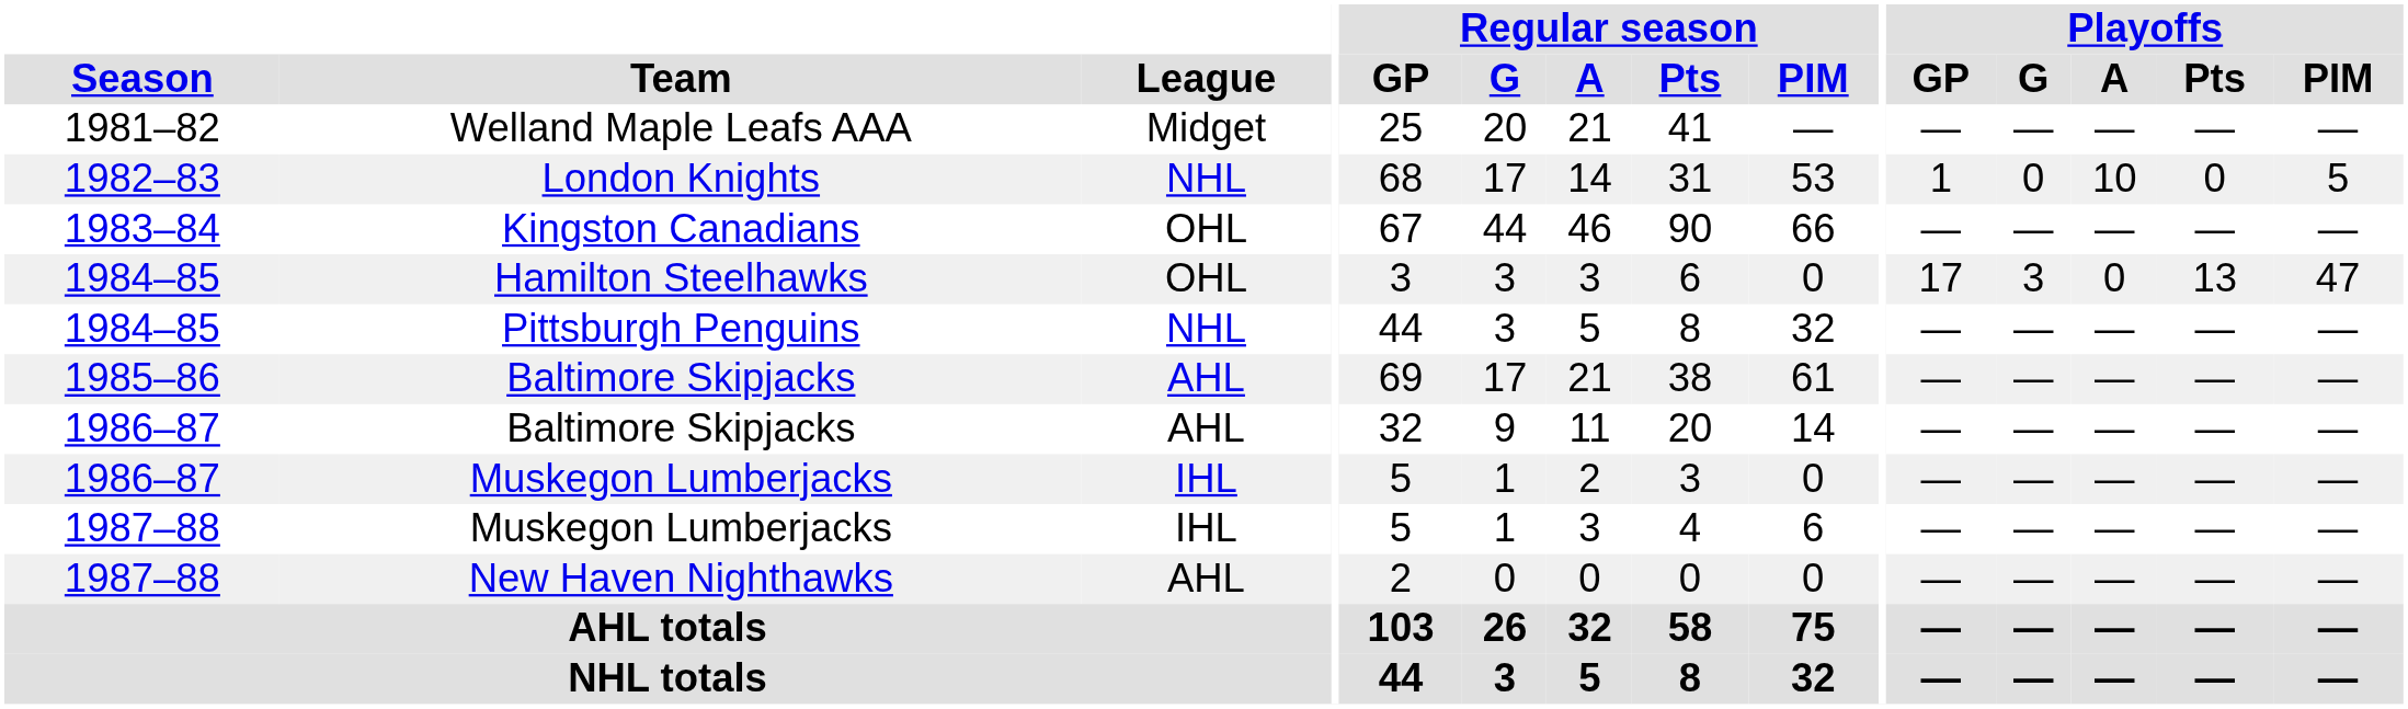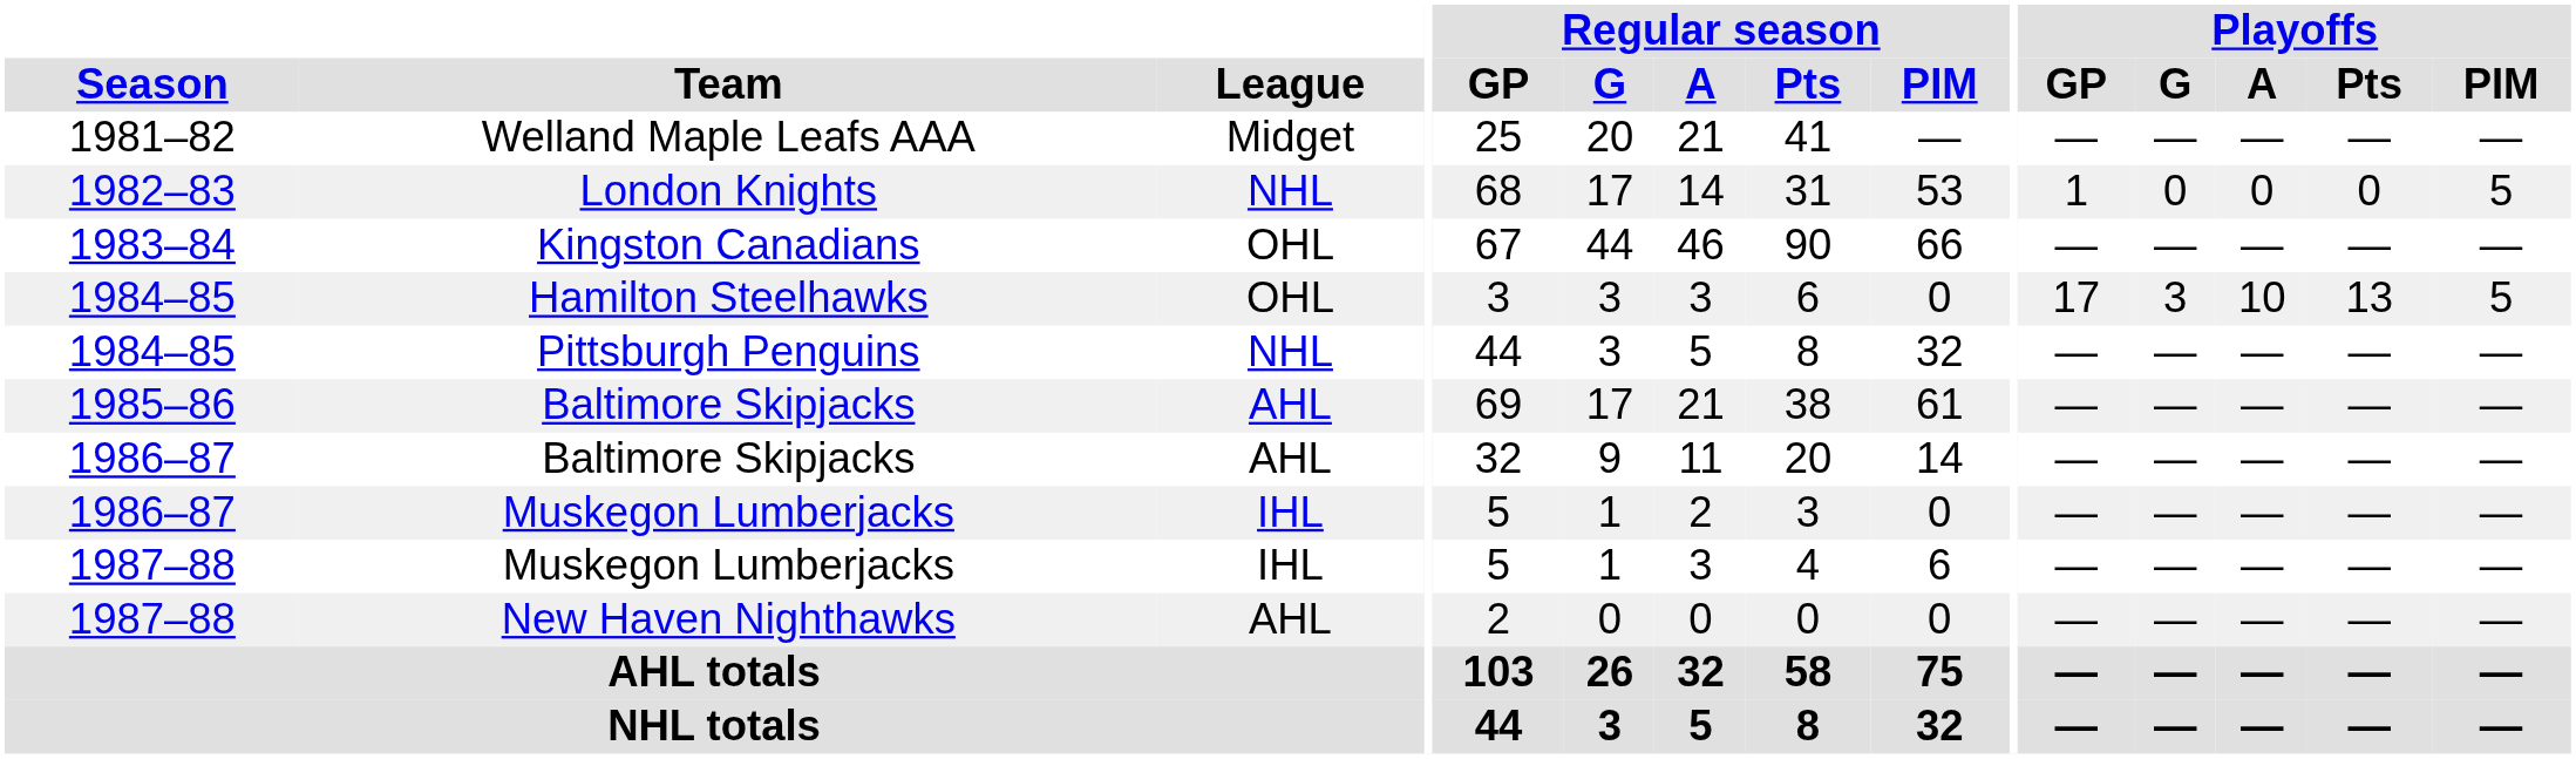 <table border="0" cellpadding="1" cellspacing="0" style="text-align:center; width:60em">
 <tr bgcolor="#e0e0e0">
 <th colspan="3" bgcolor="#ffffff"></th>
 <th rowspan="100" bgcolor="#ffffff"></th>
 <th colspan="5"><a href='#'>Regular season</a></th>
 <th rowspan="100" bgcolor="#ffffff"></th>
 <th colspan="5"><a href='#'>Playoffs</a></th>
 </tr>
 <tr bgcolor="#e0e0e0">
 <th><a href='#'>Season</a></th>
 <th>Team</th>
 <th>League</th>
 <th>GP</th>
 <th><a href='#'>G</a></th>
 <th><a href='#'>A</a></th>
 <th><a href='#'>Pts</a></th>
 <th><a href='#'>PIM</a></th>
 <th>GP</th>
 <th>G</th>
 <th>A</th>
 <th>Pts</th>
 <th>PIM</th>
 </tr>
 <tr>
 <td>1981–82</td>
 <td>Welland Maple Leafs AAA</td>
 <td>Midget</td>
 <td>25</td>
 <td>20</td>
 <td>21</td>
 <td>41</td>
 <td>—</td>
 <td>—</td>
 <td>—</td>
 <td>—</td>
 <td>—</td>
 <td>—</td>
 </tr>
 <tr bgcolor="#f0f0f0">
 <td><a href='#'>1982–83</a></td>
 <td><a href='#'>London Knights</a></td>
 <td><a href='#'>NHL</a></td>
 <td>68</td>
 <td>17</td>
 <td>14</td>
 <td>31</td>
 <td>53</td>
 <td>1</td>
 <td>0</td>
-<td>10</td>
+<td>0</td>
 <td>0</td>
 <td>5</td>
 </tr>
 <tr>
 <td><a href='#'>1983–84</a></td>
 <td><a href='#'>Kingston Canadians</a></td>
 <td>OHL</td>
 <td>67</td>
 <td>44</td>
 <td>46</td>
 <td>90</td>
 <td>66</td>
 <td>—</td>
 <td>—</td>
 <td>—</td>
 <td>—</td>
 <td>—</td>
 </tr>
 <tr bgcolor="#f0f0f0">
 <td><a href='#'>1984–85</a></td>
 <td><a href='#'>Hamilton Steelhawks</a></td>
 <td>OHL</td>
 <td>3</td>
 <td>3</td>
 <td>3</td>
 <td>6</td>
 <td>0</td>
 <td>17</td>
 <td>3</td>
-<td>0</td>
+<td>10</td>
 <td>13</td>
-<td>47</td>
+<td>5</td>
 </tr>
 <tr>
 <td><a href='#'>1984–85</a></td>
 <td><a href='#'>Pittsburgh Penguins</a></td>
 <td><a href='#'>NHL</a></td>
 <td>44</td>
 <td>3</td>
 <td>5</td>
 <td>8</td>
 <td>32</td>
 <td>—</td>
 <td>—</td>
 <td>—</td>
 <td>—</td>
 <td>—</td>
 </tr>
 <tr bgcolor="#f0f0f0">
 <td><a href='#'>1985–86</a></td>
 <td><a href='#'>Baltimore Skipjacks</a></td>
 <td><a href='#'>AHL</a></td>
 <td>69</td>
 <td>17</td>
 <td>21</td>
 <td>38</td>
 <td>61</td>
 <td>—</td>
 <td>—</td>
 <td>—</td>
 <td>—</td>
 <td>—</td>
 </tr>
 <tr>
 <td><a href='#'>1986–87</a></td>
 <td>Baltimore Skipjacks</td>
 <td>AHL</td>
 <td>32</td>
 <td>9</td>
 <td>11</td>
 <td>20</td>
 <td>14</td>
 <td>—</td>
 <td>—</td>
 <td>—</td>
 <td>—</td>
 <td>—</td>
 </tr>
 <tr bgcolor="#f0f0f0">
 <td><a href='#'>1986–87</a></td>
 <td><a href='#'>Muskegon Lumberjacks</a></td>
 <td><a href='#'>IHL</a></td>
 <td>5</td>
 <td>1</td>
 <td>2</td>
 <td>3</td>
 <td>0</td>
 <td>—</td>
 <td>—</td>
 <td>—</td>
 <td>—</td>
 <td>—</td>
 </tr>
 <tr>
 <td><a href='#'>1987–88</a></td>
 <td>Muskegon Lumberjacks</td>
 <td>IHL</td>
 <td>5</td>
 <td>1</td>
 <td>3</td>
 <td>4</td>
 <td>6</td>
 <td>—</td>
 <td>—</td>
 <td>—</td>
 <td>—</td>
 <td>—</td>
 </tr>
 <tr bgcolor="#f0f0f0">
 <td><a href='#'>1987–88</a></td>
 <td><a href='#'>New Haven Nighthawks</a></td>
 <td>AHL</td>
 <td>2</td>
 <td>0</td>
 <td>0</td>
 <td>0</td>
 <td>0</td>
 <td>—</td>
 <td>—</td>
 <td>—</td>
 <td>—</td>
 <td>—</td>
 </tr>
 <tr bgcolor="#e0e0e0">
 <th colspan="3">AHL totals</th>
 <th>103</th>
 <th>26</th>
 <th>32</th>
 <th>58</th>
 <th>75</th>
 <th>—</th>
 <th>—</th>
 <th>—</th>
 <th>—</th>
 <th>—</th>
 </tr>
 <tr bgcolor="#e0e0e0">
 <th colspan="3">NHL totals</th>
 <th>44</th>
 <th>3</th>
 <th>5</th>
 <th>8</th>
 <th>32</th>
 <th>—</th>
 <th>—</th>
 <th>—</th>
 <th>—</th>
 <th>—</th>
 </tr>
 </table>
